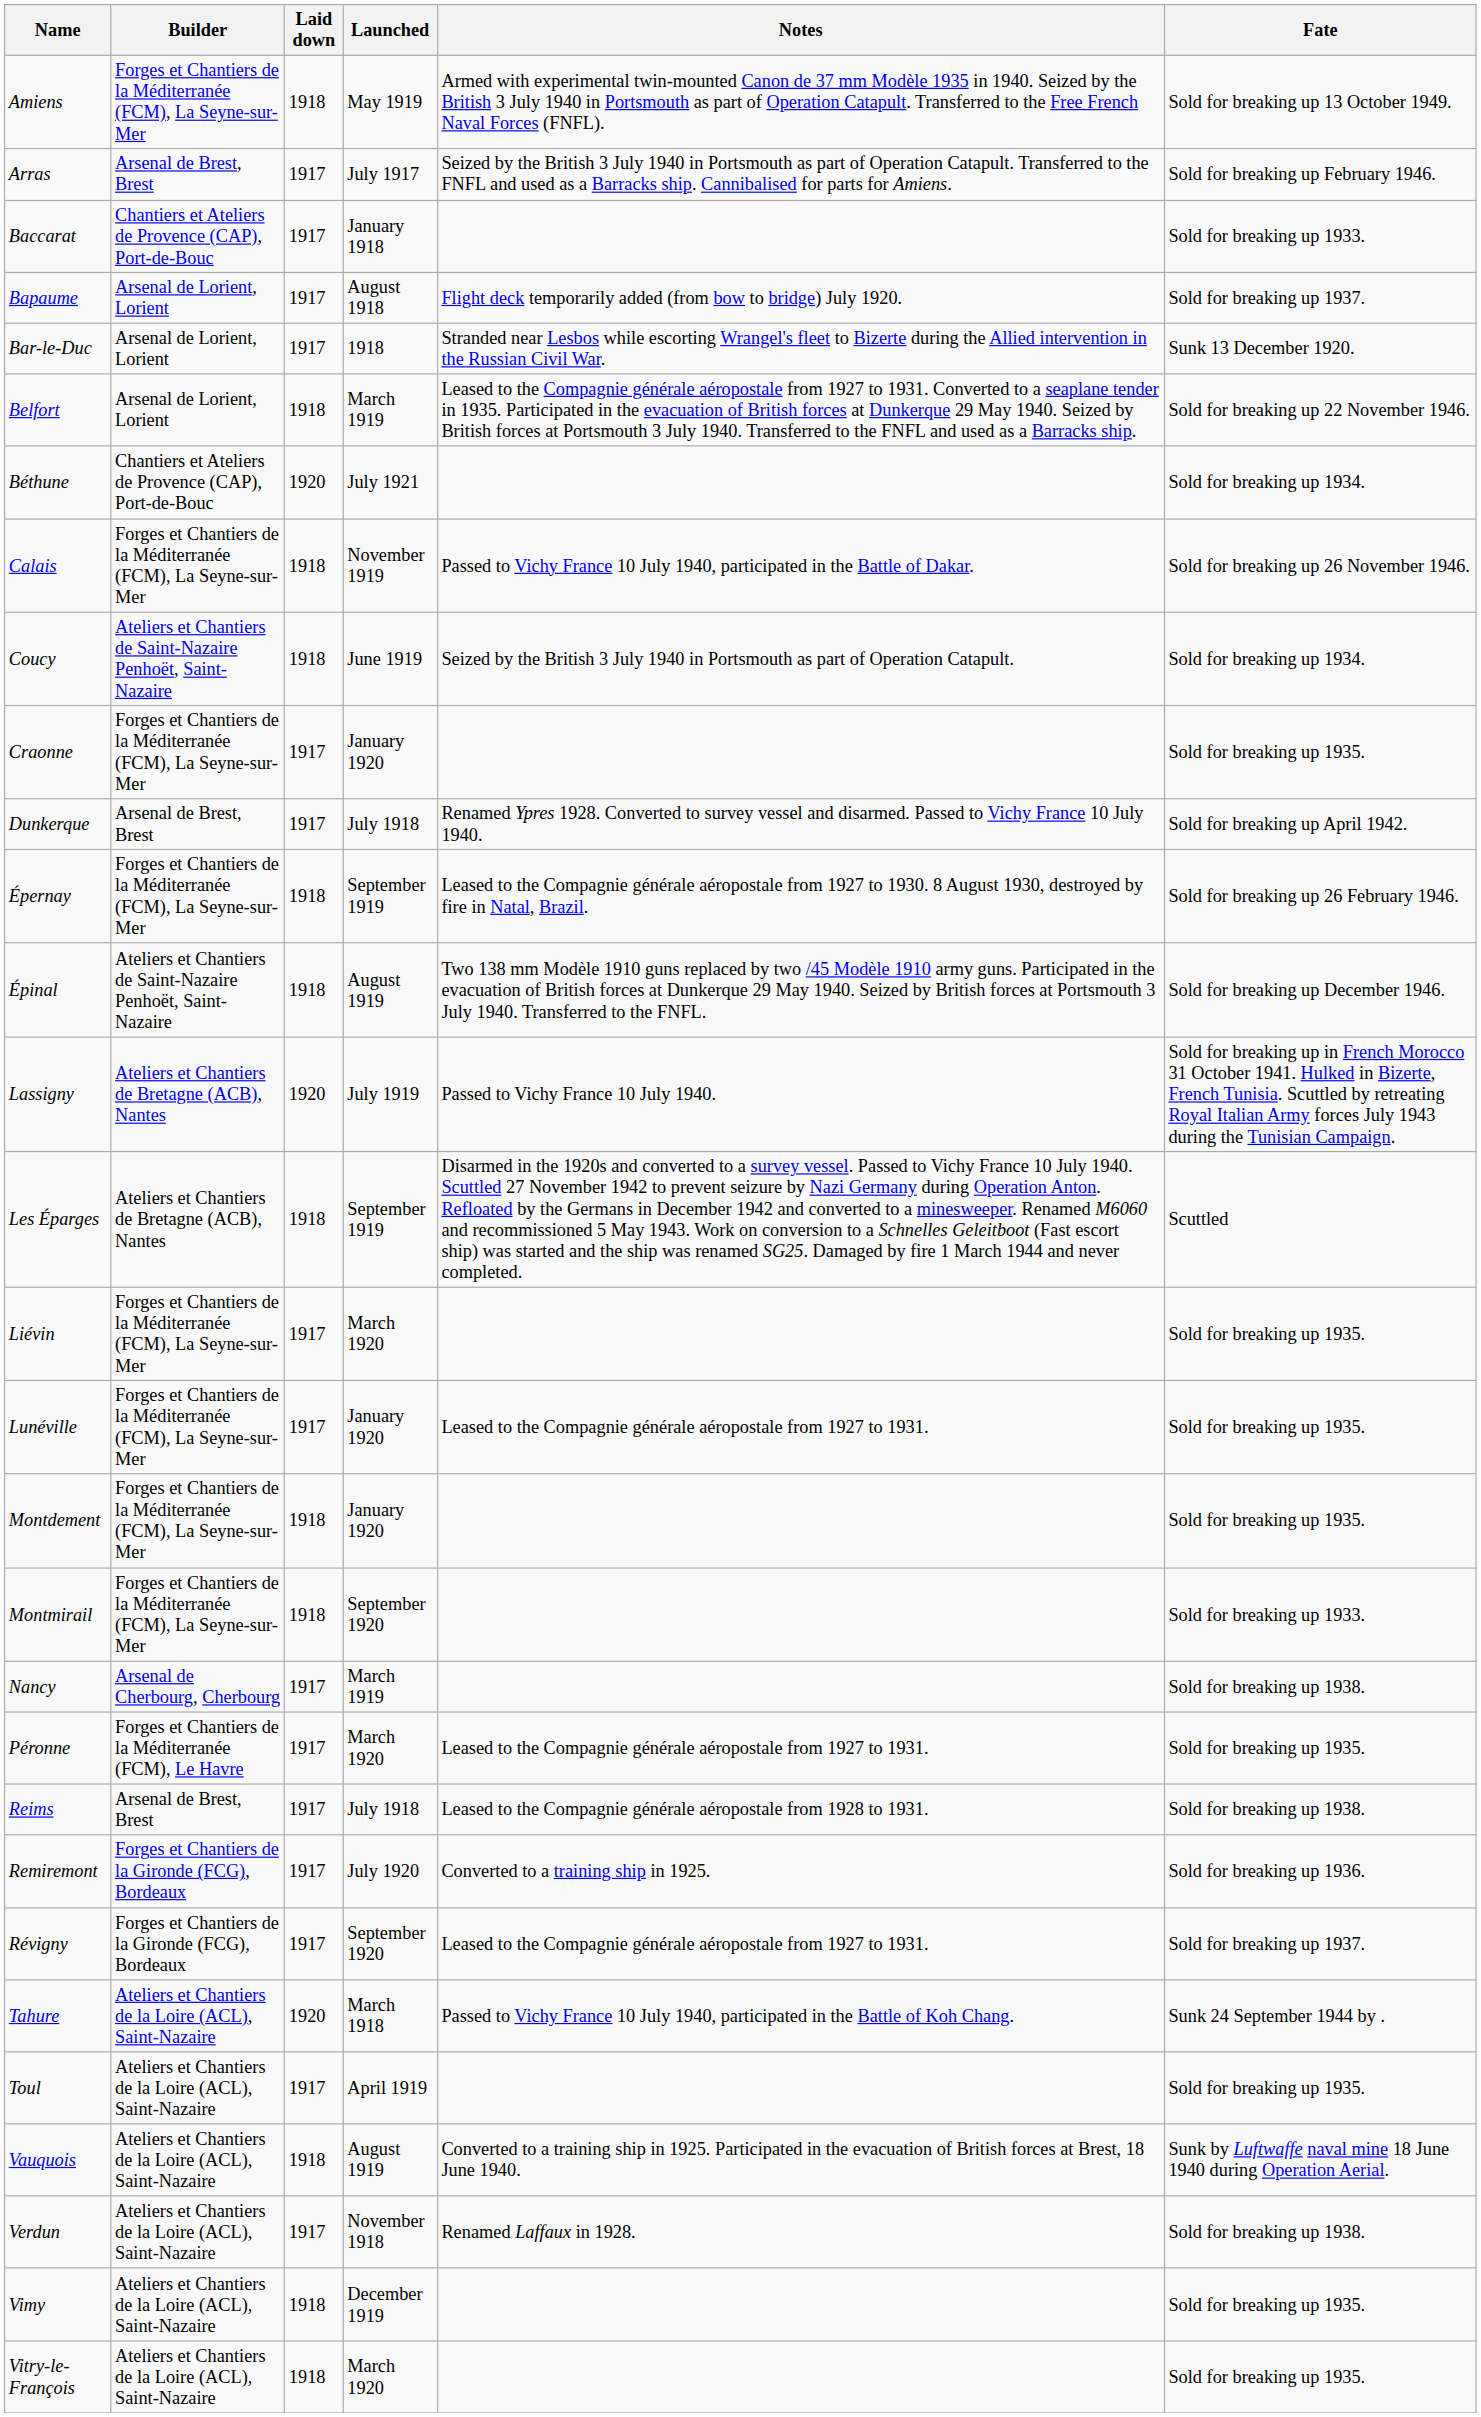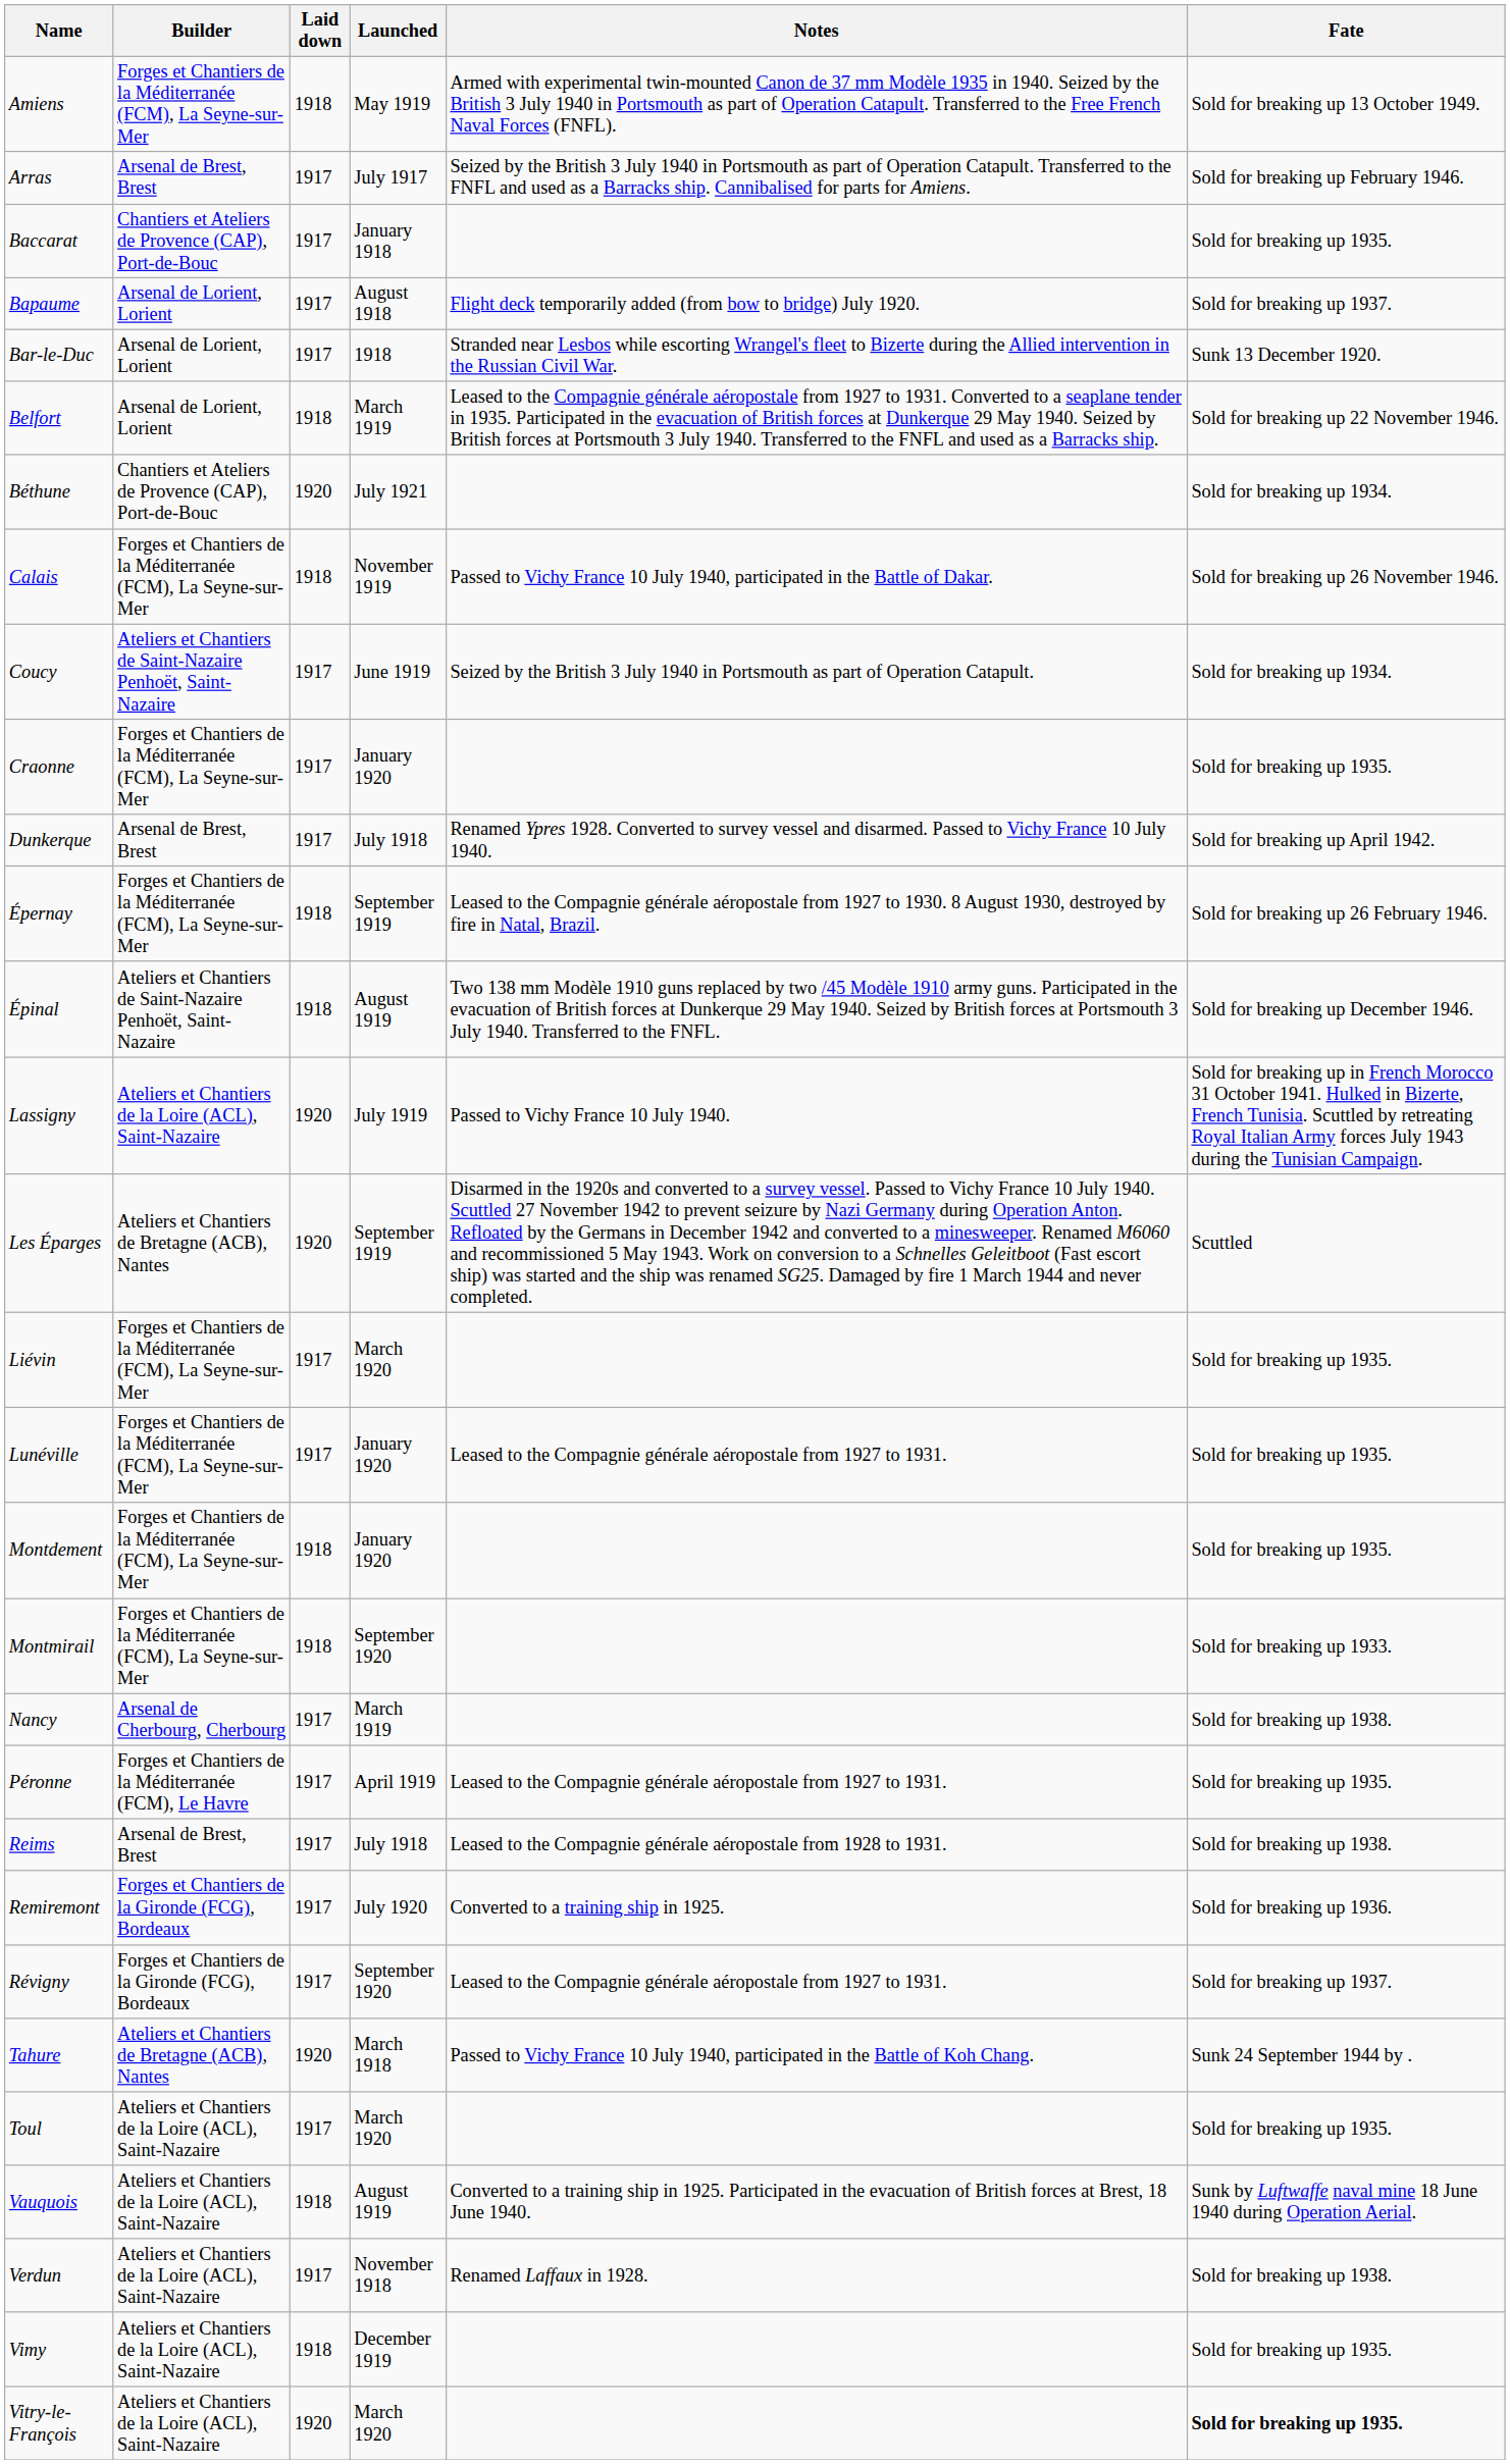 <table class="wikitable" style="font-size:97%;">
 <tr>
 <th>Name</th>
 <th>Builder</th>
 <th>Laid down</th>
 <th>Launched</th>
 <th>Notes</th>
 <th>Fate</th>
 </tr>
 <tr>
 <td><em>Amiens</em></td>
 <td><a href='#'>Forges et Chantiers de la Méditerranée (FCM)</a>, <a href='#'>La Seyne-sur-Mer</a></td>
 <td>1918</td>
 <td>May 1919</td>
 <td>Armed with experimental twin-mounted <a href='#'>Canon de 37 mm Modèle 1935</a> in 1940. Seized by the <a href='#'>British</a> 3 July 1940 in <a href='#'>Portsmouth</a> as part of <a href='#'>Operation Catapult</a>. Transferred to the <a href='#'>Free French Naval Forces</a> (FNFL).</td>
 <td>Sold for breaking up 13 October 1949.</td>
 </tr>
 <tr>
 <td><em>Arras</em></td>
 <td><a href='#'>Arsenal de Brest</a>, <a href='#'>Brest</a></td>
 <td>1917</td>
 <td>July 1917</td>
 <td>Seized by the British 3 July 1940 in Portsmouth as part of Operation Catapult. Transferred to the FNFL and used as a <a href='#'>Barracks ship</a>. <a href='#'>Cannibalised</a> for parts for <em>Amiens</em>.</td>
 <td>Sold for breaking up February 1946.</td>
 </tr>
 <tr>
 <td><em>Baccarat</em></td>
 <td><a href='#'>Chantiers et Ateliers de Provence (CAP)</a>, <a href='#'>Port-de-Bouc</a></td>
 <td>1917</td>
 <td>January 1918</td>
 <td></td>
-<td>Sold for breaking up 1933.</td>
+<td>Sold for breaking up 1935.</td>
 </tr>
 <tr>
 <td><a href='#'><em>Bapaume</em></a></td>
 <td><a href='#'>Arsenal de Lorient</a>, <a href='#'>Lorient</a></td>
 <td>1917</td>
 <td>August 1918</td>
 <td><a href='#'>Flight deck</a> temporarily added (from <a href='#'>bow</a> to <a href='#'>bridge</a>) July 1920.</td>
 <td>Sold for breaking up 1937.</td>
 </tr>
 <tr>
 <td><em>Bar-le-Duc</em></td>
 <td>Arsenal de Lorient, Lorient</td>
 <td>1917</td>
 <td>1918</td>
 <td>Stranded near <a href='#'>Lesbos</a> while escorting <a href='#'>Wrangel's fleet</a> to <a href='#'>Bizerte</a> during the <a href='#'>Allied intervention in the Russian Civil War</a>.</td>
 <td>Sunk 13 December 1920.</td>
 </tr>
 <tr>
 <td><a href='#'><em>Belfort</em></a></td>
 <td>Arsenal de Lorient, Lorient</td>
 <td>1918</td>
 <td>March 1919</td>
 <td>Leased to the <a href='#'>Compagnie générale aéropostale</a> from 1927 to 1931. Converted to a <a href='#'>seaplane tender</a> in 1935. Participated in the <a href='#'>evacuation of British forces</a> at <a href='#'>Dunkerque</a> 29 May 1940. Seized by British forces at Portsmouth 3 July 1940. Transferred to the FNFL and used as a <a href='#'>Barracks ship</a>.</td>
 <td>Sold for breaking up 22 November 1946.</td>
 </tr>
 <tr>
 <td><em>Béthune</em></td>
 <td>Chantiers et Ateliers de Provence (CAP), Port-de-Bouc</td>
 <td>1920</td>
 <td>July 1921</td>
 <td></td>
 <td>Sold for breaking up 1934.</td>
 </tr>
 <tr>
 <td><a href='#'><em>Calais</em></a></td>
 <td>Forges et Chantiers de la Méditerranée (FCM), La Seyne-sur-Mer</td>
 <td>1918</td>
 <td>November 1919</td>
 <td>Passed to <a href='#'>Vichy France</a> 10 July 1940, participated in the <a href='#'>Battle of Dakar</a>.</td>
 <td>Sold for breaking up 26 November 1946.</td>
 </tr>
 <tr>
 <td><em>Coucy</em></td>
 <td><a href='#'>Ateliers et Chantiers de Saint-Nazaire Penhoët</a>, <a href='#'>Saint-Nazaire</a></td>
-<td>1918</td>
+<td>1917</td>
 <td>June 1919</td>
 <td>Seized by the British 3 July 1940 in Portsmouth as part of Operation Catapult.</td>
 <td>Sold for breaking up 1934.</td>
 </tr>
 <tr>
 <td><em>Craonne</em></td>
 <td>Forges et Chantiers de la Méditerranée (FCM), La Seyne-sur-Mer</td>
 <td>1917</td>
 <td>January 1920</td>
 <td></td>
 <td>Sold for breaking up 1935.</td>
 </tr>
 <tr>
 <td><em>Dunkerque</em></td>
 <td>Arsenal de Brest, Brest</td>
 <td>1917</td>
 <td>July 1918</td>
 <td>Renamed <em>Ypres</em> 1928. Converted to survey vessel and disarmed. Passed to <a href='#'>Vichy France</a> 10 July 1940.</td>
 <td>Sold for breaking up April 1942.</td>
 </tr>
 <tr>
 <td><em>Épernay</em></td>
 <td>Forges et Chantiers de la Méditerranée (FCM), La Seyne-sur-Mer</td>
 <td>1918</td>
 <td>September 1919</td>
 <td>Leased to the Compagnie générale aéropostale from 1927 to 1930. 8 August 1930, destroyed by fire in <a href='#'>Natal</a>, <a href='#'>Brazil</a>.</td>
 <td>Sold for breaking up 26 February 1946.</td>
 </tr>
 <tr>
 <td><em>Épinal</em></td>
 <td>Ateliers et Chantiers de Saint-Nazaire Penhoët, Saint-Nazaire</td>
 <td>1918</td>
 <td>August 1919</td>
 <td>Two 138 mm Modèle 1910 guns replaced by two <a href='#'>/45 Modèle 1910</a> army guns. Participated in the evacuation of British forces at Dunkerque 29 May 1940. Seized by British forces at Portsmouth 3 July 1940. Transferred to the FNFL.</td>
 <td>Sold for breaking up December 1946.</td>
 </tr>
 <tr>
 <td><em>Lassigny</em></td>
-<td><a href='#'>Ateliers et Chantiers de Bretagne (ACB)</a>, <a href='#'>Nantes</a></td>
+<td><a href='#'>Ateliers et Chantiers de la Loire (ACL)</a>, <a href='#'>Saint-Nazaire</a></td>
 <td>1920</td>
 <td>July 1919</td>
 <td>Passed to Vichy France 10 July 1940.</td>
 <td>Sold for breaking up in <a href='#'>French Morocco</a> 31 October 1941. <a href='#'>Hulked</a> in <a href='#'>Bizerte</a>, <a href='#'>French Tunisia</a>. Scuttled by retreating <a href='#'>Royal Italian Army</a> forces July 1943 during the <a href='#'>Tunisian Campaign</a>.</td>
 </tr>
 <tr>
 <td><em>Les Éparges</em></td>
 <td>Ateliers et Chantiers de Bretagne (ACB), Nantes</td>
-<td>1918</td>
+<td>1920</td>
 <td>September 1919</td>
 <td>Disarmed in the 1920s and converted to a <a href='#'>survey vessel</a>. Passed to Vichy France 10 July 1940. <a href='#'>Scuttled</a> 27 November 1942 to prevent seizure by <a href='#'>Nazi Germany</a> during <a href='#'>Operation Anton</a>. <a href='#'>Refloated</a> by the Germans in December 1942 and converted to a <a href='#'>minesweeper</a>. Renamed <em>M6060</em> and recommissioned 5 May 1943. Work on conversion to a <em>Schnelles Geleitboot</em> (Fast escort ship) was started and the ship was renamed <em>SG25</em>. Damaged by fire 1 March 1944 and never completed.</td>
 <td>Scuttled</td>
 </tr>
 <tr>
 <td><em>Liévin</em></td>
 <td>Forges et Chantiers de la Méditerranée (FCM), La Seyne-sur-Mer</td>
 <td>1917</td>
 <td>March 1920</td>
 <td></td>
 <td>Sold for breaking up 1935.</td>
 </tr>
 <tr>
 <td><em>Lunéville</em></td>
 <td>Forges et Chantiers de la Méditerranée (FCM), La Seyne-sur-Mer</td>
 <td>1917</td>
 <td>January 1920</td>
 <td>Leased to the Compagnie générale aéropostale from 1927 to 1931.</td>
 <td>Sold for breaking up 1935.</td>
 </tr>
 <tr>
 <td><em>Montdement</em></td>
 <td>Forges et Chantiers de la Méditerranée (FCM), La Seyne-sur-Mer</td>
 <td>1918</td>
 <td>January 1920</td>
 <td></td>
 <td>Sold for breaking up 1935.</td>
 </tr>
 <tr>
 <td><em>Montmirail</em></td>
 <td>Forges et Chantiers de la Méditerranée (FCM), La Seyne-sur-Mer</td>
 <td>1918</td>
 <td>September 1920</td>
 <td></td>
 <td>Sold for breaking up 1933.</td>
 </tr>
 <tr>
 <td><em>Nancy</em></td>
 <td><a href='#'>Arsenal de Cherbourg</a>, <a href='#'>Cherbourg</a></td>
 <td>1917</td>
 <td>March 1919</td>
 <td></td>
 <td>Sold for breaking up 1938.</td>
 </tr>
 <tr>
 <td><em>Péronne</em></td>
 <td>Forges et Chantiers de la Méditerranée (FCM), <a href='#'>Le Havre</a></td>
 <td>1917</td>
-<td>March 1920</td>
+<td>April 1919</td>
 <td>Leased to the Compagnie générale aéropostale from 1927 to 1931.</td>
 <td>Sold for breaking up 1935.</td>
 </tr>
 <tr>
 <td><a href='#'><em>Reims</em></a></td>
 <td>Arsenal de Brest, Brest</td>
 <td>1917</td>
 <td>July 1918</td>
 <td>Leased to the Compagnie générale aéropostale from 1928 to 1931.</td>
 <td>Sold for breaking up 1938.</td>
 </tr>
 <tr>
 <td><em>Remiremont</em></td>
 <td><a href='#'>Forges et Chantiers de la Gironde (FCG)</a>, <a href='#'>Bordeaux</a></td>
 <td>1917</td>
 <td>July 1920</td>
 <td>Converted to a <a href='#'>training ship</a> in 1925.</td>
 <td>Sold for breaking up 1936.</td>
 </tr>
 <tr>
 <td><em>Révigny</em></td>
 <td>Forges et Chantiers de la Gironde (FCG), Bordeaux</td>
 <td>1917</td>
 <td>September 1920</td>
 <td>Leased to the Compagnie générale aéropostale from 1927 to 1931.</td>
 <td>Sold for breaking up 1937.</td>
 </tr>
 <tr>
 <td><a href='#'><em>Tahure</em></a></td>
-<td><a href='#'>Ateliers et Chantiers de la Loire (ACL)</a>, <a href='#'>Saint-Nazaire</a></td>
+<td><a href='#'>Ateliers et Chantiers de Bretagne (ACB)</a>, <a href='#'>Nantes</a></td>
 <td>1920</td>
 <td>March 1918</td>
 <td>Passed to <a href='#'>Vichy France</a> 10 July 1940, participated in the <a href='#'>Battle of Koh Chang</a>.</td>
 <td>Sunk 24 September 1944 by .</td>
 </tr>
 <tr>
 <td><em>Toul</em></td>
 <td>Ateliers et Chantiers de la Loire (ACL), Saint-Nazaire</td>
 <td>1917</td>
-<td>April 1919</td>
+<td>March 1920</td>
 <td></td>
 <td>Sold for breaking up 1935.</td>
 </tr>
 <tr>
 <td><a href='#'><em>Vauquois</em></a></td>
 <td>Ateliers et Chantiers de la Loire (ACL), Saint-Nazaire</td>
 <td>1918</td>
 <td>August 1919</td>
 <td>Converted to a training ship in 1925. Participated in the evacuation of British forces at Brest, 18 June 1940.</td>
 <td>Sunk by <em><a href='#'>Luftwaffe</a></em> <a href='#'>naval mine</a> 18 June 1940 during <a href='#'>Operation Aerial</a>.</td>
 </tr>
 <tr>
 <td><em>Verdun</em></td>
 <td>Ateliers et Chantiers de la Loire (ACL), Saint-Nazaire</td>
 <td>1917</td>
 <td>November 1918</td>
 <td>Renamed <em>Laffaux</em> in 1928.</td>
 <td>Sold for breaking up 1938.</td>
 </tr>
 <tr>
 <td><em>Vimy</em></td>
 <td>Ateliers et Chantiers de la Loire (ACL), Saint-Nazaire</td>
 <td>1918</td>
 <td>December 1919</td>
 <td></td>
 <td>Sold for breaking up 1935.</td>
 </tr>
 <tr>
 <td><em>Vitry-le-François</em></td>
 <td>Ateliers et Chantiers de la Loire (ACL), Saint-Nazaire</td>
-<td>1918</td>
+<td>1920</td>
 <td>March 1920</td>
 <td></td>
-<td>Sold for breaking up 1935.</td>
+<td><strong>Sold for breaking up 1935.</strong></td>
 </tr>
 </table>
